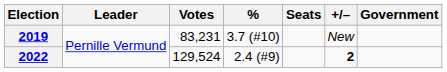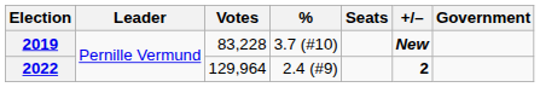 <table class="wikitable" style="text-align:right;">
 <tr>
 <th>Election</th>
 <th>Leader</th>
 <th>Votes</th>
 <th>%</th>
 <th>Seats</th>
 <th>+/–</th>
 <th>Government</th>
 </tr>
 <tr>
 <th><a href='#'>2019</a></th>
 <td rowspan="2"><a href='#'>Pernille Vermund</a></td>
-<td>83,231</td>
+<td>83,228</td>
 <td>3.7 (#10)</td>
 <td></td>
-<td><em>New</em></td>
+<td><strong><em>New</em></strong></td>
 <td></td>
 </tr>
 <tr>
 <th><a href='#'>2022</a></th>
-<td>129,524</td>
+<td>129,964</td>
 <td>2.4 (#9)</td>
 <td></td>
 <td><strong> 2</strong></td>
 <td></td>
 </tr>
 </table>
